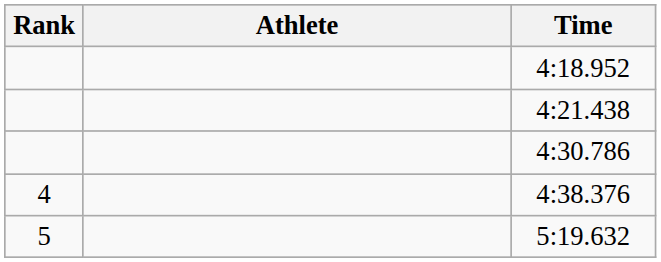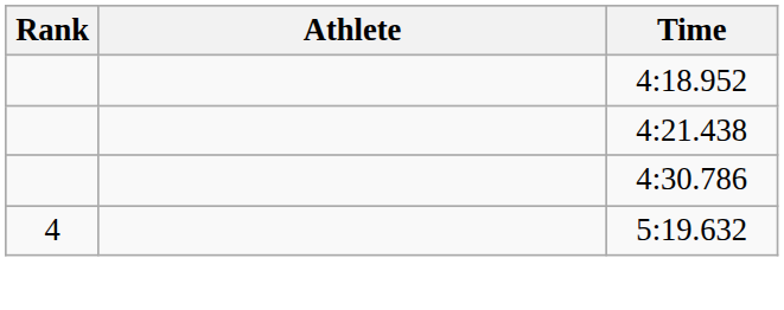 <table class=wikitable style="text-align:center">
 <tr>
 <th width=40>Rank</th>
 <th width=250>Athlete</th>
 <th width=80>Time</th>
 </tr>
 <tr>
 <td></td>
 <td align=left></td>
 <td>4:18.952</td>
 </tr>
 <tr>
 <td></td>
 <td align=left></td>
 <td>4:21.438</td>
 </tr>
 <tr>
 <td></td>
 <td align=left></td>
 <td>4:30.786</td>
 </tr>
 <tr>
 <td>4</td>
 <td align=left></td>
-<td>4:38.376</td>
-</tr>
-<tr>
-<td>5</td>
-<td align=left></td>
 <td>5:19.632</td>
 </tr>
 </table>
